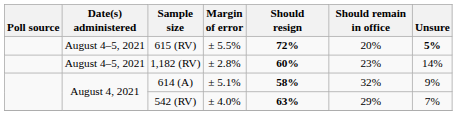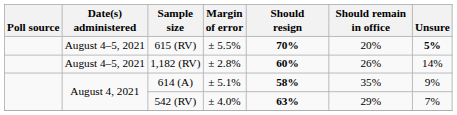 <table class="wikitable" style="font-size:90%;text-align:center;">
 <tr valign=bottom>
 <th>Poll source</th>
 <th>Date(s)<br>administered</th>
 <th>Sample<br>size</th>
 <th>Margin<br>of error</th>
 <th style="width:100px;">Should<br>resign</th>
 <th style="width:100px;">Should remain<br>in office</th>
 <th>Unsure</th>
 </tr>
 <tr>
 <td style="text-align:left;"></td>
 <td>August 4–5, 2021</td>
 <td>615 (RV)</td>
 <td>± 5.5%</td>
-<td><strong>72%</strong></td>
+<td><strong>70%</strong></td>
 <td>20%</td>
 <td><strong>5%</strong></td>
 </tr>
 <tr>
 <td style="text-align:left;"></td>
 <td>August 4–5, 2021</td>
 <td>1,182 (RV)</td>
 <td>± 2.8%</td>
 <td><strong>60%</strong></td>
-<td>23%</td>
+<td>26%</td>
 <td>14%</td>
 </tr>
 <tr>
 <td rowspan=2 style="text-align:left;"> </td>
 <td rowspan=2>August 4, 2021</td>
 <td>614 (A)</td>
 <td>± 5.1%</td>
 <td><strong>58%</strong></td>
-<td>32%</td>
+<td>35%</td>
 <td>9%</td>
 </tr>
 <tr>
 <td>542 (RV)</td>
 <td>± 4.0%</td>
 <td><strong>63%</strong></td>
 <td>29%</td>
 <td>7%</td>
 </tr>
 <tr>
 </tr>
 </table>
